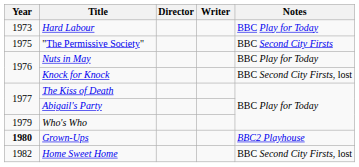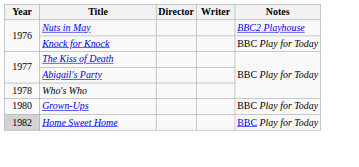 <table class="wikitable">
 <tr>
 <th width="50" scope="col">Year</th>
 <th width="180" scope="col">Title</th>
 <th width="55" scope="col">Director</th>
 <th width="55" scope="col">Writer</th>
 <th scope="col">Notes</th>
 </tr>
 <tr>
-<td style="text-align:center;">1973</td>
-<td><em><a href='#'>Hard Labour</a></em></td>
-<td></td>
-<td></td>
-<td><a href='#'>BBC</a> <em><a href='#'>Play for Today</a></em></td>
-</tr>
-<tr>
-<td style="text-align:center;">1975</td>
-<td>"<a href='#'>The Permissive Society</a>"</td>
-<td></td>
-<td></td>
-<td>BBC <em><a href='#'>Second City Firsts</a></em></td>
-</tr>
-<tr>
 <td rowspan="2" style="text-align:center;">1976</td>
 <td><em><a href='#'>Nuts in May</a></em></td>
 <td></td>
 <td></td>
-<td>BBC <em>Play for Today</em></td>
+<td><em><a href='#'>BBC2 Playhouse</a></em></td>
 </tr>
 <tr>
 <td><em><a href='#'>Knock for Knock</a></em></td>
 <td></td>
 <td></td>
-<td>BBC <em>Second City Firsts</em>, lost</td>
+<td>BBC <em>Play for Today</em></td>
 </tr>
 <tr>
 <td rowspan="2" style="text-align:center;">1977</td>
 <td><em><a href='#'>The Kiss of Death</a></em></td>
 <td></td>
 <td></td>
 <td rowspan="3">BBC <em>Play for Today</em></td>
 </tr>
 <tr>
 <td><em><a href='#'>Abigail's Party</a></em></td>
 <td></td>
 <td></td>
 </tr>
 <tr>
-<td style="text-align:center;">1979</td>
+<td style="text-align:center;">1978</td>
 <td><em>Who's Who</em></td>
 <td></td>
 <td></td>
 </tr>
 <tr>
-<td style="text-align:center;"><strong>1980</strong></td>
+<td style="text-align:center;">1980</td>
 <td><em><a href='#'>Grown-Ups</a></em></td>
 <td></td>
 <td></td>
-<td><em><a href='#'>BBC2 Playhouse</a></em></td>
+<td>BBC <em>Play for Today</em></td>
 </tr>
 <tr>
-<td style="text-align:center;">1982</td>
+<td style="background: lightgrey; text-align:center;">1982</td>
 <td><em><a href='#'>Home Sweet Home</a></em></td>
 <td></td>
 <td></td>
-<td>BBC <em>Second City Firsts</em>, lost</td>
+<td><a href='#'>BBC</a> <em>Play for Today</em></td>
 </tr>
 </table>
